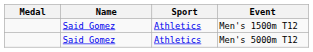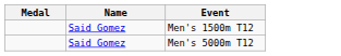 <table class="wikitable">
 <tr>
 <th style="width:6em">Medal</th>
 <th style="width:10em">Name</th>
-<th style="width:7em">Sport</th>
 <th style="width:10em">Event</th>
 </tr>
 <tr>
 <td></td>
 <td><a href='#'>Said Gomez</a></td>
-<td><a href='#'>Athletics</a></td>
 <td>Men's 1500m T12</td>
 </tr>
 <tr>
 <td></td>
 <td><a href='#'>Said Gomez</a></td>
-<td><a href='#'>Athletics</a></td>
 <td>Men's 5000m T12</td>
 </tr>
 </table>
